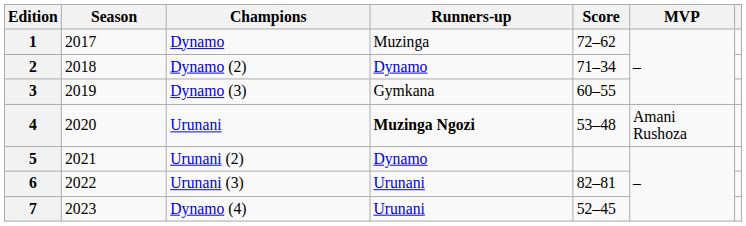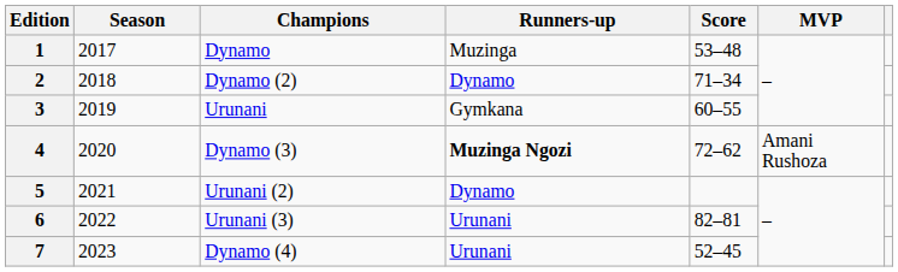 <table class="wikitable">
 <tr>
 <th>Edition</th>
 <th width="100">Season</th>
 <th width="200">Champions</th>
 <th width="200">Runners-up</th>
 <th width="50">Score</th>
 <th width="100">MVP</th>
 <th></th>
 </tr>
 <tr>
 <th>1</th>
 <td>2017</td>
 <td><a href='#'>Dynamo</a></td>
 <td>Muzinga</td>
-<td>72–62</td>
+<td>53–48</td>
 <td rowspan="3">–</td>
 <td></td>
 </tr>
 <tr>
 <th>2</th>
 <td>2018</td>
 <td><a href='#'>Dynamo</a> (2)</td>
 <td><a href='#'>Dynamo</a></td>
 <td>71–34</td>
 <td></td>
 </tr>
 <tr>
 <th>3</th>
 <td>2019</td>
-<td><a href='#'>Dynamo</a> (3)</td>
+<td><a href='#'>Urunani</a></td>
 <td>Gymkana</td>
 <td>60–55</td>
 <td></td>
 </tr>
 <tr>
 <th>4</th>
 <td>2020</td>
-<td><a href='#'>Urunani</a></td>
+<td><a href='#'>Dynamo</a> (3)</td>
 <td><strong>Muzinga Ngozi</strong></td>
-<td>53–48</td>
+<td>72–62</td>
 <td>Amani Rushoza</td>
 <td></td>
 </tr>
 <tr>
 <th>5</th>
 <td>2021</td>
 <td><a href='#'>Urunani</a> (2)</td>
 <td><a href='#'>Dynamo</a></td>
 <td></td>
 <td rowspan="3">–</td>
 <td></td>
 </tr>
 <tr>
 <th>6</th>
 <td>2022</td>
 <td><a href='#'>Urunani</a> (3)</td>
 <td><a href='#'>Urunani</a></td>
 <td>82–81</td>
 <td></td>
 </tr>
 <tr>
 <th>7</th>
 <td>2023</td>
 <td><a href='#'>Dynamo</a> (4)</td>
 <td><a href='#'>Urunani</a></td>
 <td>52–45</td>
 <td></td>
 </tr>
 </table>
